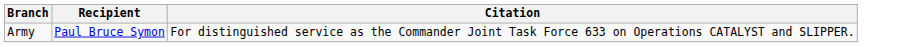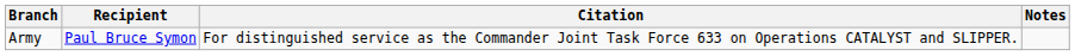 <table class="wikitable" style="font-size:95%;">
 <tr>
 <th>Branch</th>
 <th>Recipient</th>
 <th>Citation</th>
+<th>Notes</th>
 </tr>
 <tr>
 <td>Army</td>
 <td> <a href='#'>Paul Bruce Symon</a> </td>
 <td>For distinguished service as the Commander Joint Task Force 633 on Operations CATALYST and SLIPPER.</td>
+<td></td>
 </tr>
 </table>
